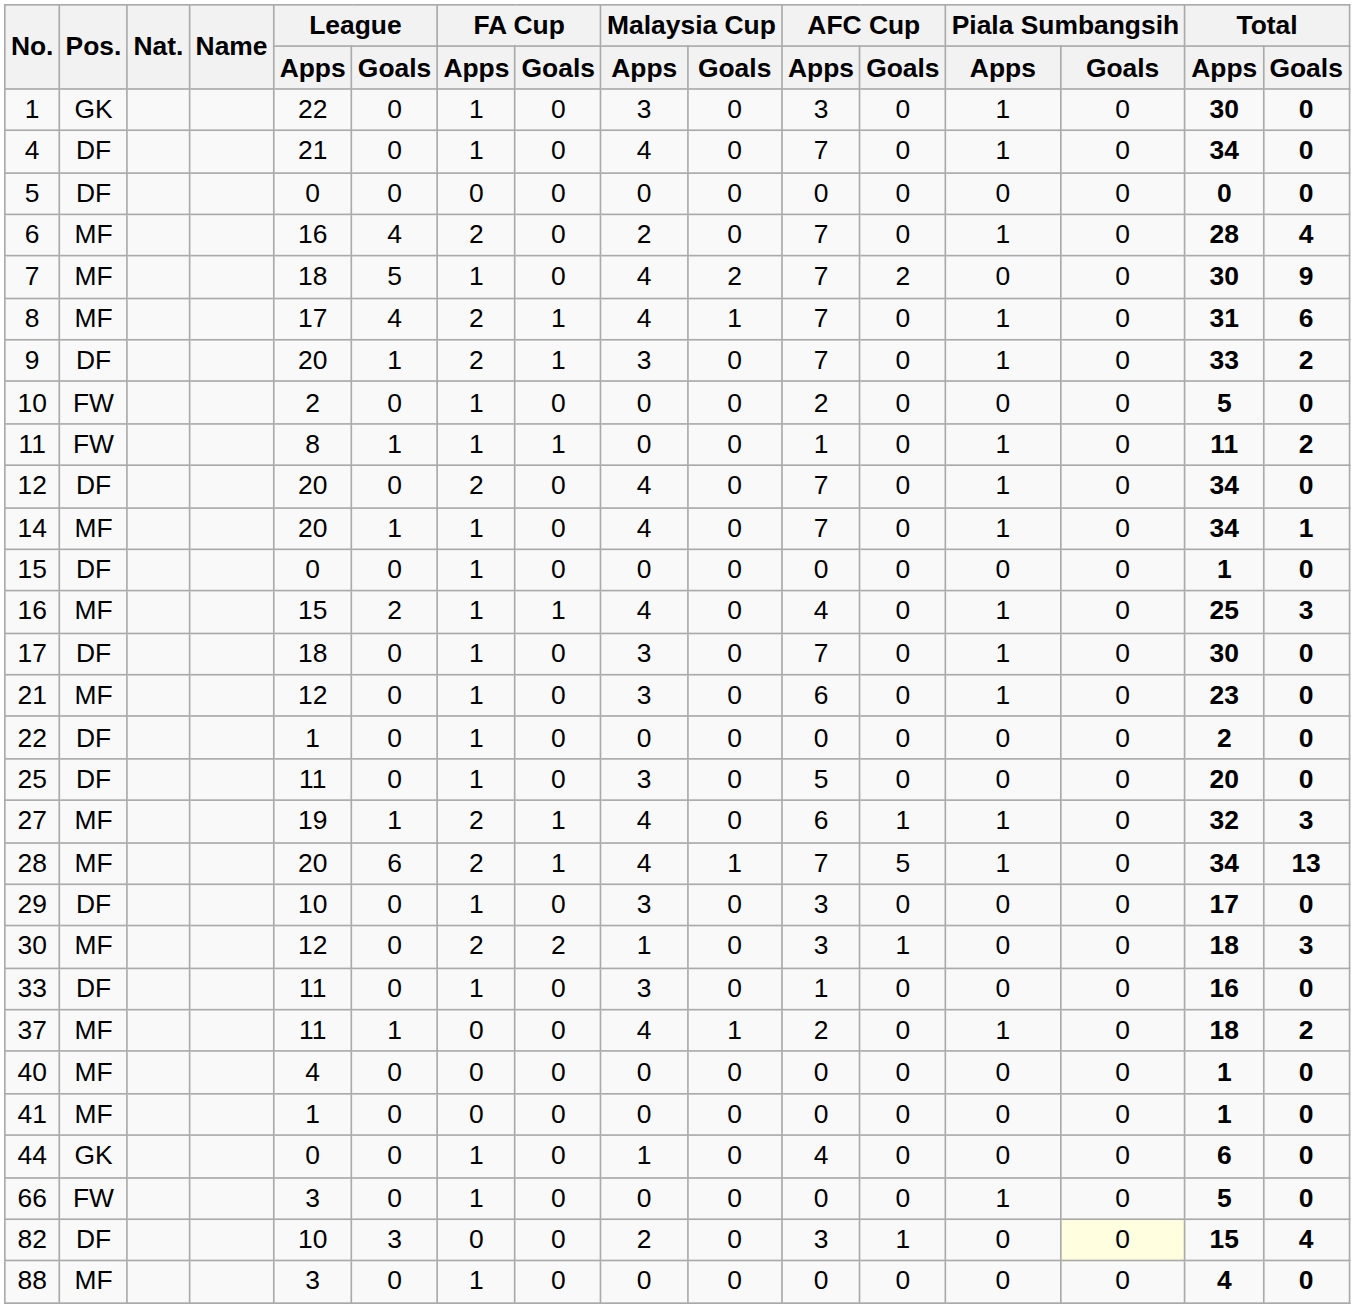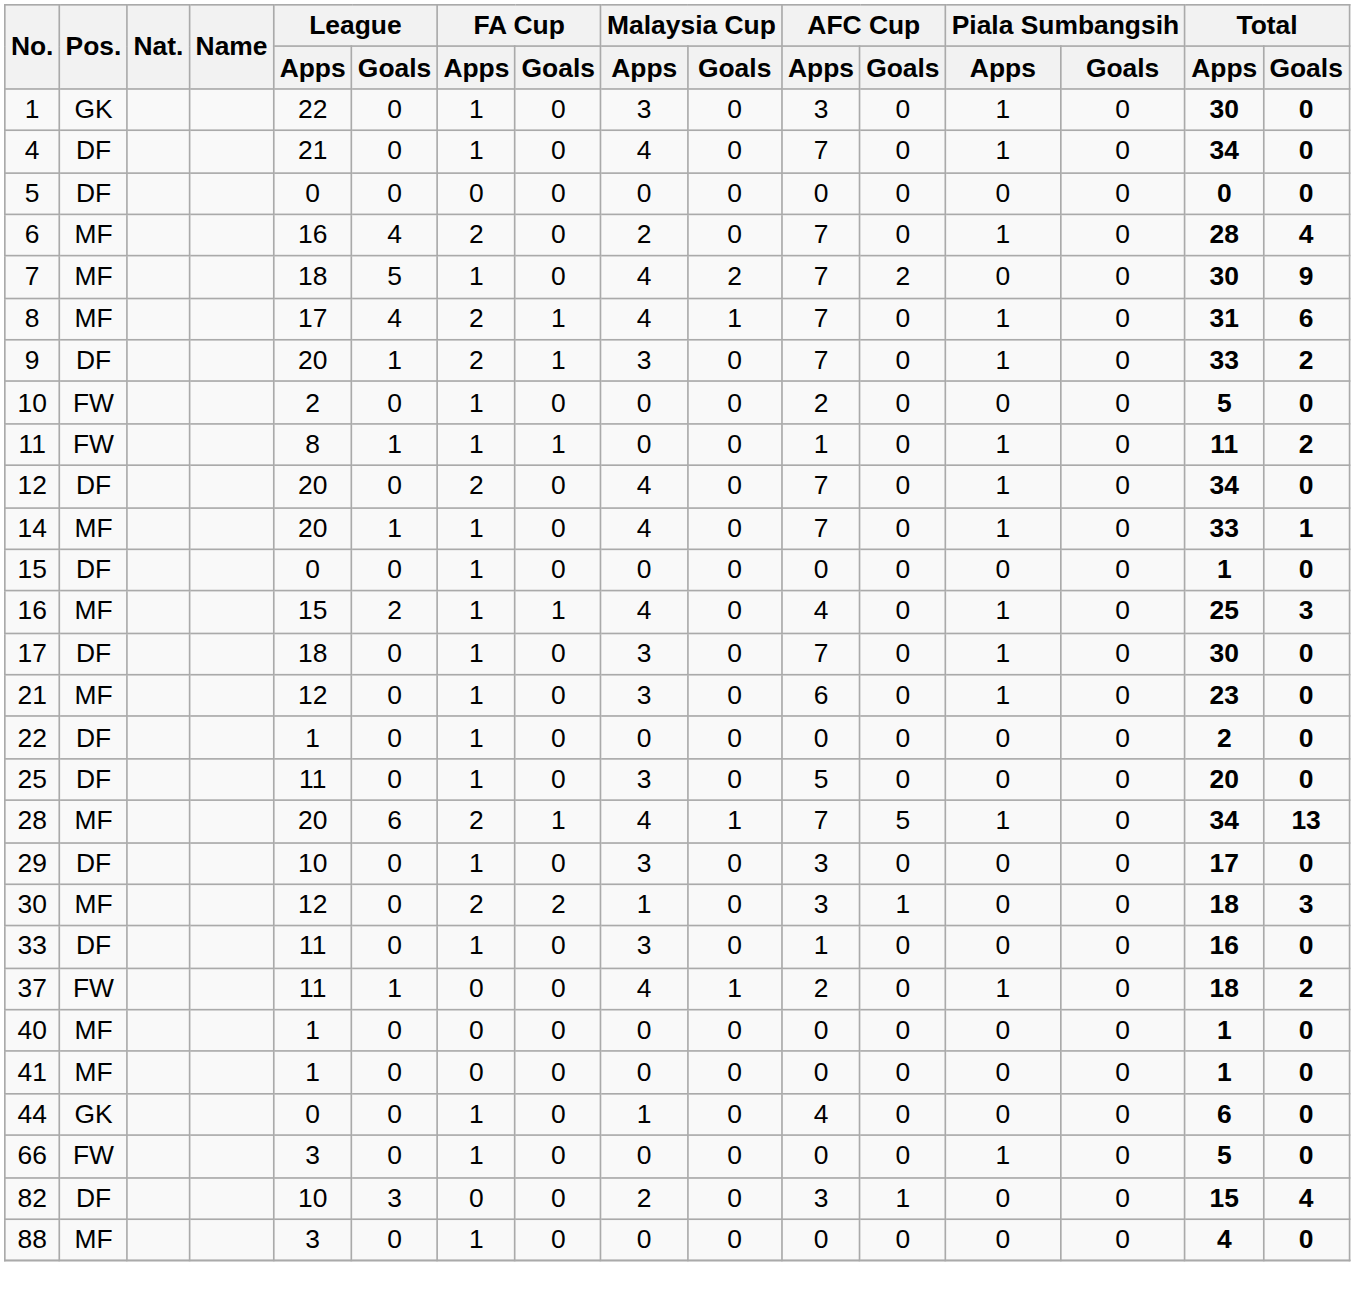 <table class="wikitable sortable" style="text-align:center">
 <tr>
 <th rowspan="2">No.</th>
 <th rowspan="2">Pos.</th>
 <th rowspan="2">Nat.</th>
 <th rowspan="2">Name</th>
 <th colspan="2">League</th>
 <th colspan="2">FA Cup</th>
 <th colspan="2">Malaysia Cup</th>
 <th colspan="2">AFC Cup</th>
 <th colspan="2">Piala Sumbangsih</th>
 <th colspan="2">Total</th>
 </tr>
 <tr>
 <th>Apps</th>
 <th>Goals</th>
 <th>Apps</th>
 <th>Goals</th>
 <th>Apps</th>
 <th>Goals</th>
 <th>Apps</th>
 <th>Goals</th>
 <th>Apps</th>
 <th>Goals</th>
 <th>Apps</th>
 <th>Goals</th>
 </tr>
 <tr>
 <td>1</td>
 <td>GK</td>
 <td></td>
 <td align=left></td>
 <td>22</td>
 <td>0</td>
 <td>1</td>
 <td>0</td>
 <td>3</td>
 <td>0</td>
 <td>3</td>
 <td>0</td>
 <td>1</td>
 <td>0</td>
 <td><strong>30</strong></td>
 <td><strong>0</strong></td>
 </tr>
 <tr>
 <td>4</td>
 <td>DF</td>
 <td></td>
 <td align=left></td>
 <td>21</td>
 <td>0</td>
 <td>1</td>
 <td>0</td>
 <td>4</td>
 <td>0</td>
 <td>7</td>
 <td>0</td>
 <td>1</td>
 <td>0</td>
 <td><strong>34</strong></td>
 <td><strong>0</strong></td>
 </tr>
 <tr>
 <td>5</td>
 <td>DF</td>
 <td></td>
 <td align=left></td>
 <td>0</td>
 <td>0</td>
 <td>0</td>
 <td>0</td>
 <td>0</td>
 <td>0</td>
 <td>0</td>
 <td>0</td>
 <td>0</td>
 <td>0</td>
 <td><strong>0</strong></td>
 <td><strong>0</strong></td>
 </tr>
 <tr>
 <td>6</td>
 <td>MF</td>
 <td></td>
 <td align=left></td>
 <td>16</td>
 <td>4</td>
 <td>2</td>
 <td>0</td>
 <td>2</td>
 <td>0</td>
 <td>7</td>
 <td>0</td>
 <td>1</td>
 <td>0</td>
 <td><strong>28</strong></td>
 <td><strong>4</strong></td>
 </tr>
 <tr>
 <td>7</td>
 <td>MF</td>
 <td></td>
 <td align=left></td>
 <td>18</td>
 <td>5</td>
 <td>1</td>
 <td>0</td>
 <td>4</td>
 <td>2</td>
 <td>7</td>
 <td>2</td>
 <td>0</td>
 <td>0</td>
 <td><strong>30</strong></td>
 <td><strong>9</strong></td>
 </tr>
 <tr>
 <td>8</td>
 <td>MF</td>
 <td></td>
 <td align=left></td>
 <td>17</td>
 <td>4</td>
 <td>2</td>
 <td>1</td>
 <td>4</td>
 <td>1</td>
 <td>7</td>
 <td>0</td>
 <td>1</td>
 <td>0</td>
 <td><strong>31</strong></td>
 <td><strong>6</strong></td>
 </tr>
 <tr>
 <td>9</td>
 <td>DF</td>
 <td></td>
 <td align=left></td>
 <td>20</td>
 <td>1</td>
 <td>2</td>
 <td>1</td>
 <td>3</td>
 <td>0</td>
 <td>7</td>
 <td>0</td>
 <td>1</td>
 <td>0</td>
 <td><strong>33</strong></td>
 <td><strong>2</strong></td>
 </tr>
 <tr>
 <td>10</td>
 <td>FW</td>
 <td></td>
 <td align=left></td>
 <td>2</td>
 <td>0</td>
 <td>1</td>
 <td>0</td>
 <td>0</td>
 <td>0</td>
 <td>2</td>
 <td>0</td>
 <td>0</td>
 <td>0</td>
 <td><strong>5</strong></td>
 <td><strong>0</strong></td>
 </tr>
 <tr>
 <td>11</td>
 <td>FW</td>
 <td></td>
 <td align=left></td>
 <td>8</td>
 <td>1</td>
 <td>1</td>
 <td>1</td>
 <td>0</td>
 <td>0</td>
 <td>1</td>
 <td>0</td>
 <td>1</td>
 <td>0</td>
 <td><strong>11</strong></td>
 <td><strong>2</strong></td>
 </tr>
 <tr>
 <td>12</td>
 <td>DF</td>
 <td></td>
 <td align=left></td>
 <td>20</td>
 <td>0</td>
 <td>2</td>
 <td>0</td>
 <td>4</td>
 <td>0</td>
 <td>7</td>
 <td>0</td>
 <td>1</td>
 <td>0</td>
 <td><strong>34</strong></td>
 <td><strong>0</strong></td>
 </tr>
 <tr>
 <td>14</td>
 <td>MF</td>
 <td></td>
 <td align=left></td>
 <td>20</td>
 <td>1</td>
 <td>1</td>
 <td>0</td>
 <td>4</td>
 <td>0</td>
 <td>7</td>
 <td>0</td>
 <td>1</td>
 <td>0</td>
-<td><strong>34</strong></td>
+<td><strong>33</strong></td>
 <td><strong>1</strong></td>
 </tr>
 <tr>
 <td>15</td>
 <td>DF</td>
 <td></td>
 <td align=left></td>
 <td>0</td>
 <td>0</td>
 <td>1</td>
 <td>0</td>
 <td>0</td>
 <td>0</td>
 <td>0</td>
 <td>0</td>
 <td>0</td>
 <td>0</td>
 <td><strong>1</strong></td>
 <td><strong>0</strong></td>
 </tr>
 <tr>
 <td>16</td>
 <td>MF</td>
 <td></td>
 <td align=left></td>
 <td>15</td>
 <td>2</td>
 <td>1</td>
 <td>1</td>
 <td>4</td>
 <td>0</td>
 <td>4</td>
 <td>0</td>
 <td>1</td>
 <td>0</td>
 <td><strong>25</strong></td>
 <td><strong>3</strong></td>
 </tr>
 <tr>
 <td>17</td>
 <td>DF</td>
 <td></td>
 <td align=left></td>
 <td>18</td>
 <td>0</td>
 <td>1</td>
 <td>0</td>
 <td>3</td>
 <td>0</td>
 <td>7</td>
 <td>0</td>
 <td>1</td>
 <td>0</td>
 <td><strong>30</strong></td>
 <td><strong>0</strong></td>
 </tr>
 <tr>
 <td>21</td>
 <td>MF</td>
 <td></td>
 <td align=left></td>
 <td>12</td>
 <td>0</td>
 <td>1</td>
 <td>0</td>
 <td>3</td>
 <td>0</td>
 <td>6</td>
 <td>0</td>
 <td>1</td>
 <td>0</td>
 <td><strong>23</strong></td>
 <td><strong>0</strong></td>
 </tr>
 <tr>
 <td>22</td>
 <td>DF</td>
 <td></td>
 <td align=left></td>
 <td>1</td>
 <td>0</td>
 <td>1</td>
 <td>0</td>
 <td>0</td>
 <td>0</td>
 <td>0</td>
 <td>0</td>
 <td>0</td>
 <td>0</td>
 <td><strong>2</strong></td>
 <td><strong>0</strong></td>
 </tr>
 <tr>
 <td>25</td>
 <td>DF</td>
 <td></td>
 <td align=left></td>
 <td>11</td>
 <td>0</td>
 <td>1</td>
 <td>0</td>
 <td>3</td>
 <td>0</td>
 <td>5</td>
 <td>0</td>
 <td>0</td>
 <td>0</td>
 <td><strong>20</strong></td>
 <td><strong>0</strong></td>
 </tr>
 <tr>
-<td>27</td>
-<td>MF</td>
-<td></td>
-<td align=left></td>
-<td>19</td>
-<td>1</td>
-<td>2</td>
-<td>1</td>
-<td>4</td>
-<td>0</td>
-<td>6</td>
-<td>1</td>
-<td>1</td>
-<td>0</td>
-<td><strong>32</strong></td>
-<td><strong>3</strong></td>
-</tr>
-<tr>
 <td>28</td>
 <td>MF</td>
 <td></td>
 <td align=left></td>
 <td>20</td>
 <td>6</td>
 <td>2</td>
 <td>1</td>
 <td>4</td>
 <td>1</td>
 <td>7</td>
 <td>5</td>
 <td>1</td>
 <td>0</td>
 <td><strong>34</strong></td>
 <td><strong>13</strong></td>
 </tr>
 <tr>
 <td>29</td>
 <td>DF</td>
 <td></td>
 <td align=left></td>
 <td>10</td>
 <td>0</td>
 <td>1</td>
 <td>0</td>
 <td>3</td>
 <td>0</td>
 <td>3</td>
 <td>0</td>
 <td>0</td>
 <td>0</td>
 <td><strong>17</strong></td>
 <td><strong>0</strong></td>
 </tr>
 <tr>
 <td>30</td>
 <td>MF</td>
 <td></td>
 <td align=left></td>
 <td>12</td>
 <td>0</td>
 <td>2</td>
 <td>2</td>
 <td>1</td>
 <td>0</td>
 <td>3</td>
 <td>1</td>
 <td>0</td>
 <td>0</td>
 <td><strong>18</strong></td>
 <td><strong>3</strong></td>
 </tr>
 <tr>
 <td>33</td>
 <td>DF</td>
 <td></td>
 <td align=left></td>
 <td>11</td>
 <td>0</td>
 <td>1</td>
 <td>0</td>
 <td>3</td>
 <td>0</td>
 <td>1</td>
 <td>0</td>
 <td>0</td>
 <td>0</td>
 <td><strong>16</strong></td>
 <td><strong>0</strong></td>
 </tr>
 <tr>
 <td>37</td>
-<td>MF</td>
+<td>FW</td>
 <td></td>
 <td align=left></td>
 <td>11</td>
 <td>1</td>
 <td>0</td>
 <td>0</td>
 <td>4</td>
 <td>1</td>
 <td>2</td>
 <td>0</td>
 <td>1</td>
 <td>0</td>
 <td><strong>18</strong></td>
 <td><strong>2</strong></td>
 </tr>
 <tr>
 <td>40</td>
 <td>MF</td>
 <td></td>
 <td align=left></td>
-<td>4</td>
+<td>1</td>
 <td>0</td>
 <td>0</td>
 <td>0</td>
 <td>0</td>
 <td>0</td>
 <td>0</td>
 <td>0</td>
 <td>0</td>
 <td>0</td>
 <td><strong>1</strong></td>
 <td><strong>0</strong></td>
 </tr>
 <tr>
 <td>41</td>
 <td>MF</td>
 <td></td>
 <td align=left></td>
 <td>1</td>
 <td>0</td>
 <td>0</td>
 <td>0</td>
 <td>0</td>
 <td>0</td>
 <td>0</td>
 <td>0</td>
 <td>0</td>
 <td>0</td>
 <td><strong>1</strong></td>
 <td><strong>0</strong></td>
 </tr>
 <tr>
 <td>44</td>
 <td>GK</td>
 <td></td>
 <td align=left></td>
 <td>0</td>
 <td>0</td>
 <td>1</td>
 <td>0</td>
 <td>1</td>
 <td>0</td>
 <td>4</td>
 <td>0</td>
 <td>0</td>
 <td>0</td>
 <td><strong>6</strong></td>
 <td><strong>0</strong></td>
 </tr>
 <tr>
 <td>66</td>
 <td>FW</td>
 <td></td>
 <td align=left></td>
 <td>3</td>
 <td>0</td>
 <td>1</td>
 <td>0</td>
 <td>0</td>
 <td>0</td>
 <td>0</td>
 <td>0</td>
 <td>1</td>
 <td>0</td>
 <td><strong>5</strong></td>
 <td><strong>0</strong></td>
 </tr>
 <tr>
 <td>82</td>
 <td>DF</td>
 <td></td>
 <td align=left></td>
 <td>10</td>
 <td>3</td>
 <td>0</td>
 <td>0</td>
 <td>2</td>
 <td>0</td>
 <td>3</td>
 <td>1</td>
 <td>0</td>
-<td style="background: lightyellow;">0</td>
+<td>0</td>
 <td><strong>15</strong></td>
 <td><strong>4</strong></td>
 </tr>
 <tr>
 <td>88</td>
 <td>MF</td>
 <td></td>
 <td align=left></td>
 <td>3</td>
 <td>0</td>
 <td>1</td>
 <td>0</td>
 <td>0</td>
 <td>0</td>
 <td>0</td>
 <td>0</td>
 <td>0</td>
 <td>0</td>
 <td><strong>4</strong></td>
 <td><strong>0</strong></td>
 </tr>
 <tr>
 </tr>
 </table>
